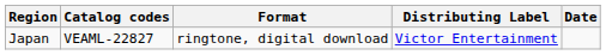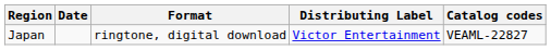 <table class="wikitable">
 <tr>
 <th>Region</th>
-<th>Catalog codes</th>
+<th>Date</th>
 <th>Format</th>
 <th>Distributing Label</th>
-<th>Date</th>
+<th>Catalog codes</th>
 </tr>
 <tr>
 <td>Japan</td>
-<td>VEAML-22827</td>
+<td></td>
 <td>ringtone, digital download</td>
 <td><a href='#'>Victor Entertainment</a></td>
-<td></td>
+<td>VEAML-22827</td>
 </tr>
 </table>
